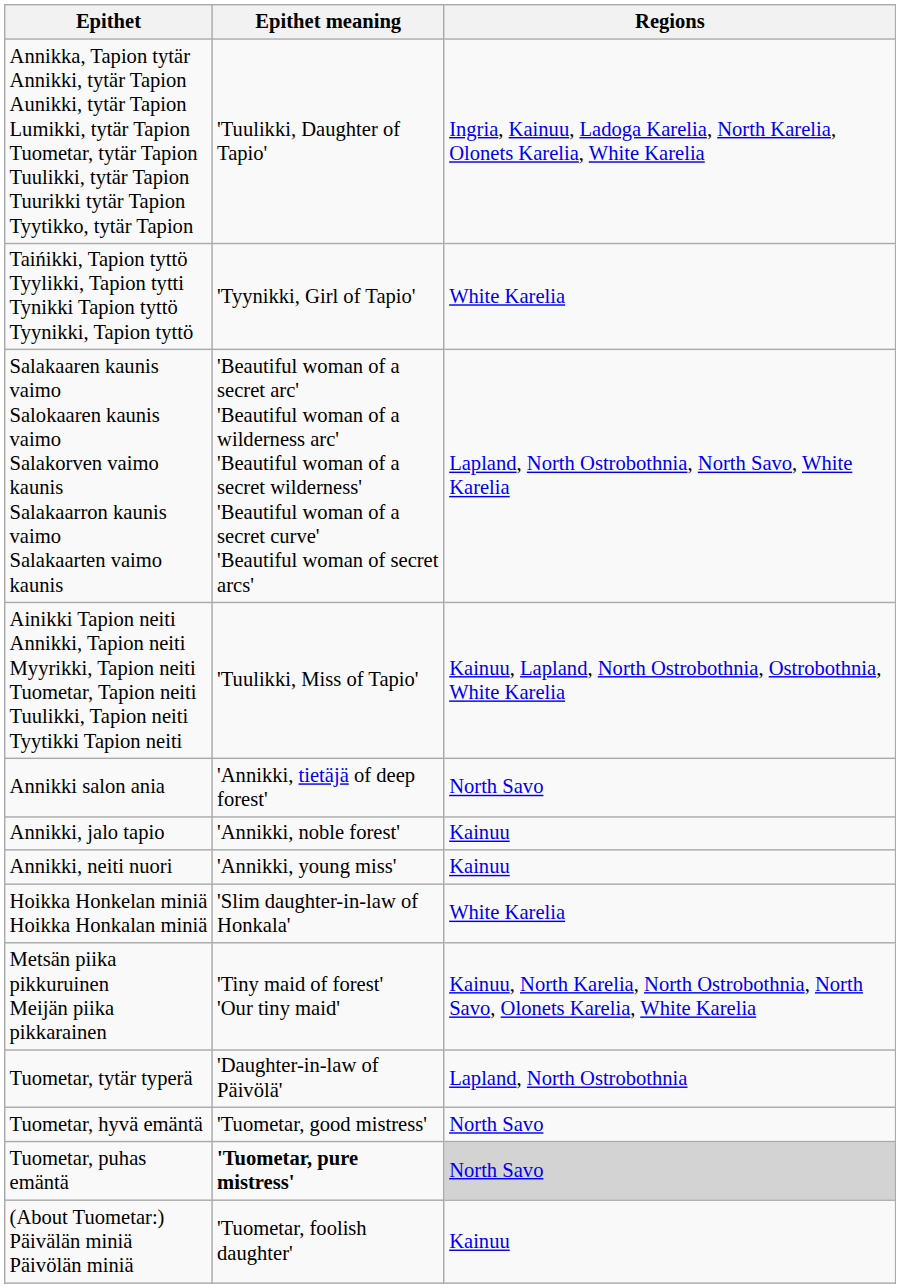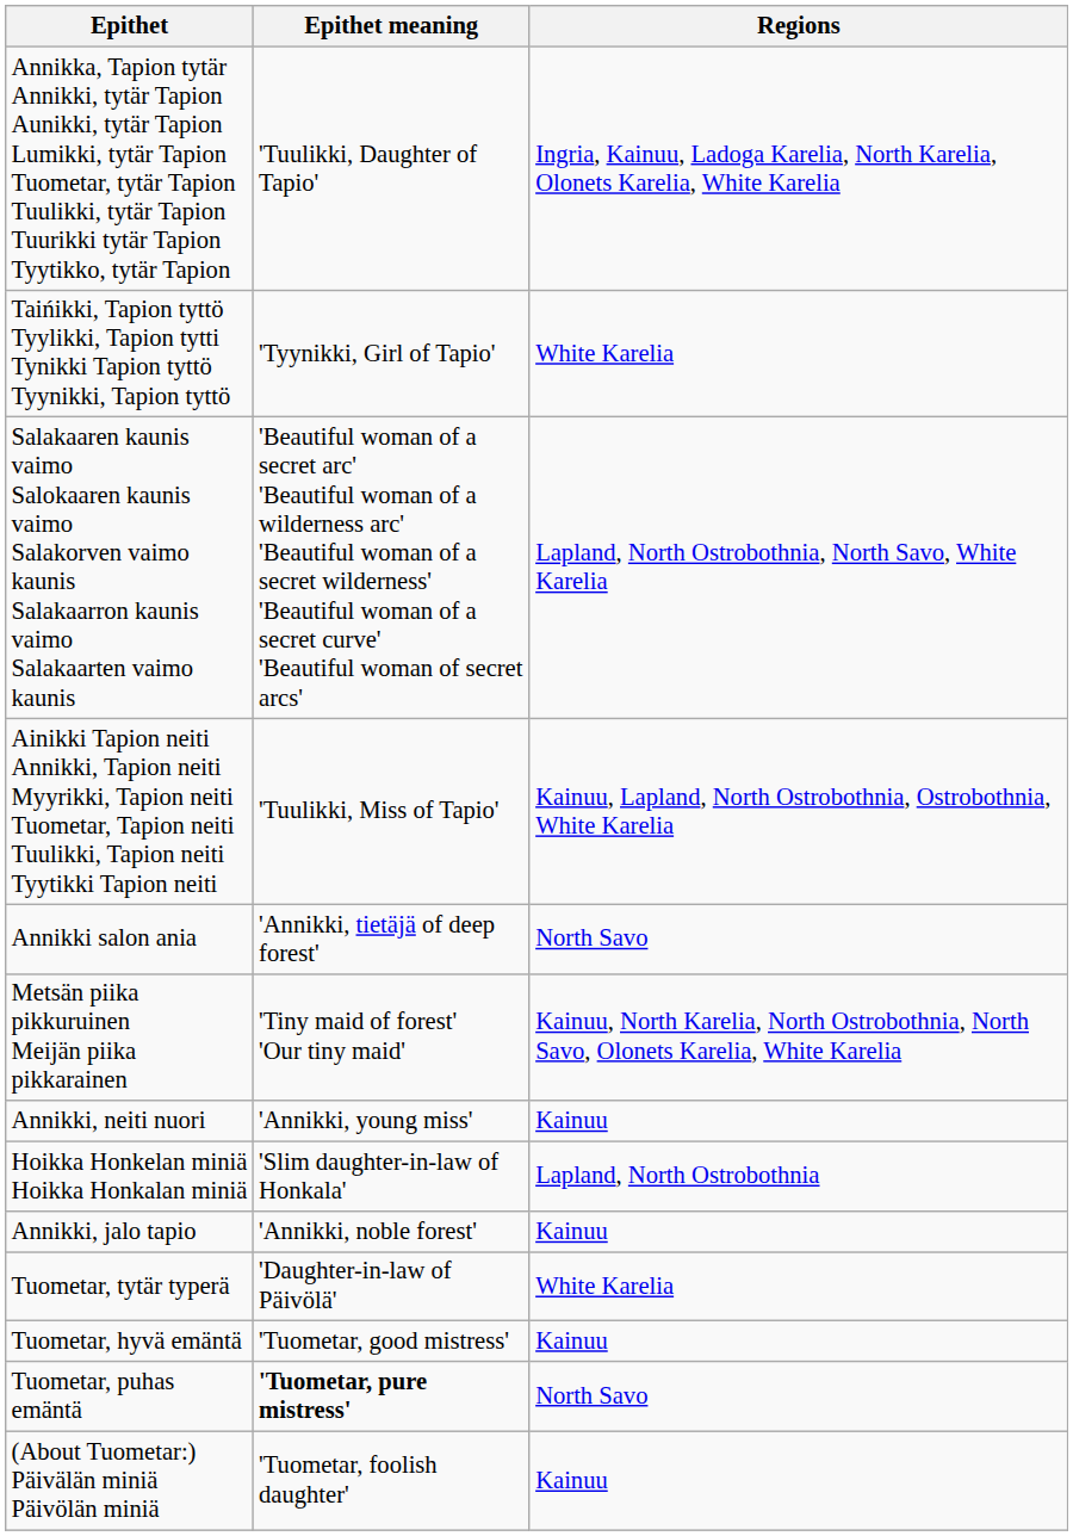 <table class="wikitable sortable" style="font-size: 90%; width: 100%">
 <tr>
 <th>Epithet</th>
 <th class="unsortable">Epithet meaning</th>
 <th>Regions</th>
 </tr>
 <tr>
 <td>Annikka, Tapion tytär<br>Annikki, tytär Tapion<br>Aunikki, tytär Tapion<br>Lumikki, tytär Tapion<br>Tuometar, tytär Tapion<br>Tuulikki, tytär Tapion<br>Tuurikki tytär Tapion<br>Tyytikko, tytär Tapion</td>
 <td>'Tuulikki, Daughter of Tapio'</td>
 <td><a href='#'>Ingria</a>, <a href='#'>Kainuu</a>, <a href='#'>Ladoga Karelia</a>, <a href='#'>North Karelia</a>, <a href='#'>Olonets Karelia</a>, <a href='#'>White Karelia</a></td>
 </tr>
 <tr>
 <td>Taińikki, Tapion tyttö<br>Tyylikki, Tapion tytti<br>Tynikki Tapion tyttö<br>Tyynikki, Tapion tyttö</td>
 <td>'Tyynikki, Girl of Tapio'</td>
 <td><a href='#'>White Karelia</a></td>
 </tr>
 <tr>
 <td>Salakaaren kaunis vaimo<br>Salokaaren kaunis vaimo<br>Salakorven vaimo kaunis<br>Salakaarron kaunis vaimo<br>Salakaarten vaimo kaunis</td>
 <td>'Beautiful woman of a secret arc'<br>'Beautiful woman of a wilderness arc'<br>'Beautiful woman of a secret wilderness'<br>'Beautiful woman of a secret curve'<br>'Beautiful woman of secret arcs'</td>
 <td><a href='#'>Lapland</a>, <a href='#'>North Ostrobothnia</a>, <a href='#'>North Savo</a>, <a href='#'>White Karelia</a></td>
 </tr>
 <tr>
 <td>Ainikki Tapion neiti<br>Annikki, Tapion neiti<br>Myyrikki, Tapion neiti<br>Tuometar, Tapion neiti<br>Tuulikki, Tapion neiti<br>Tyytikki Tapion neiti</td>
 <td>'Tuulikki, Miss of Tapio'</td>
 <td><a href='#'>Kainuu</a>, <a href='#'>Lapland</a>, <a href='#'>North Ostrobothnia</a>, <a href='#'>Ostrobothnia</a>, <a href='#'>White Karelia</a></td>
 </tr>
 <tr>
 <td>Annikki salon ania</td>
 <td>'Annikki, <a href='#'>tietäjä</a> of deep forest'</td>
 <td><a href='#'>North Savo</a></td>
 </tr>
 <tr>
-<td>Annikki, jalo tapio</td>
-<td>'Annikki, noble forest'</td>
-<td><a href='#'>Kainuu</a></td>
+<td>Metsän piika pikkuruinen<br>Meijän piika pikkarainen</td>
+<td>'Tiny maid of forest'<br>'Our tiny maid'</td>
+<td><a href='#'>Kainuu</a>, <a href='#'>North Karelia</a>, <a href='#'>North Ostrobothnia</a>, <a href='#'>North Savo</a>, <a href='#'>Olonets Karelia</a>, <a href='#'>White Karelia</a></td>
 </tr>
 <tr>
 <td>Annikki, neiti nuori</td>
 <td>'Annikki, young miss'</td>
 <td><a href='#'>Kainuu</a></td>
 </tr>
 <tr>
 <td>Hoikka Honkelan miniä<br>Hoikka Honkalan miniä</td>
 <td>'Slim daughter-in-law of Honkala'</td>
-<td><a href='#'>White Karelia</a></td>
+<td><a href='#'>Lapland</a>, <a href='#'>North Ostrobothnia</a></td>
 </tr>
 <tr>
-<td>Metsän piika pikkuruinen<br>Meijän piika pikkarainen</td>
-<td>'Tiny maid of forest'<br>'Our tiny maid'</td>
-<td><a href='#'>Kainuu</a>, <a href='#'>North Karelia</a>, <a href='#'>North Ostrobothnia</a>, <a href='#'>North Savo</a>, <a href='#'>Olonets Karelia</a>, <a href='#'>White Karelia</a></td>
+<td>Annikki, jalo tapio</td>
+<td>'Annikki, noble forest'</td>
+<td><a href='#'>Kainuu</a></td>
 </tr>
 <tr>
 <td>Tuometar, tytär typerä</td>
 <td>'Daughter-in-law of Päivölä'</td>
-<td><a href='#'>Lapland</a>, <a href='#'>North Ostrobothnia</a></td>
+<td><a href='#'>White Karelia</a></td>
 </tr>
 <tr>
 <td>Tuometar, hyvä emäntä</td>
 <td>'Tuometar, good mistress'</td>
-<td><a href='#'>North Savo</a></td>
+<td><a href='#'>Kainuu</a></td>
 </tr>
 <tr>
 <td>Tuometar, puhas emäntä</td>
 <td><strong>'Tuometar, pure mistress'</strong></td>
-<td style="background: lightgrey;"><a href='#'>North Savo</a></td>
+<td><a href='#'>North Savo</a></td>
 </tr>
 <tr>
 <td>(About Tuometar:) Päivälän miniä<br>Päivölän miniä</td>
 <td>'Tuometar, foolish daughter'</td>
 <td><a href='#'>Kainuu</a></td>
 </tr>
 </table>
